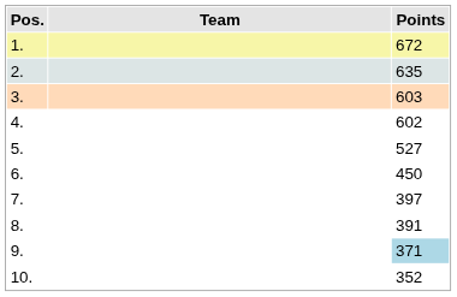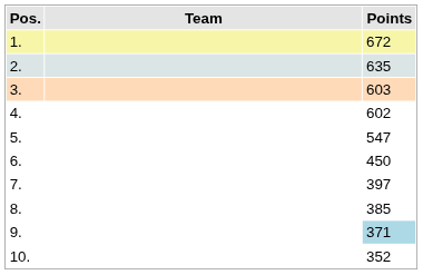 <table cellspacing="1" cellpadding="3" style="border:1px solid #aaa; font-size:90%;">
 <tr style="background:#e4e4e4;">
 <th style="width:10px;">Pos.</th>
 <th style="width:300px;">Team</th>
 <th style="width:45px;">Points</th>
 </tr>
 <tr style="background:#f7f6a8;">
 <td>1.</td>
 <td align="left"><strong></strong></td>
 <td>672</td>
 </tr>
 <tr style="background:#dce5e5;">
 <td>2.</td>
 <td align="left"></td>
 <td>635</td>
 </tr>
 <tr style="background:#ffdab9;">
 <td>3.</td>
 <td align="left"></td>
 <td>603</td>
 </tr>
 <tr>
 <td>4.</td>
 <td align="left"></td>
 <td>602</td>
 </tr>
 <tr>
 <td>5.</td>
 <td align="left"></td>
-<td>527</td>
+<td>547</td>
 </tr>
 <tr>
 <td>6.</td>
 <td align="left"></td>
 <td>450</td>
 </tr>
 <tr>
 <td>7.</td>
 <td align="left"></td>
 <td>397</td>
 </tr>
 <tr>
 <td>8.</td>
 <td align="left"></td>
-<td>391</td>
+<td>385</td>
 </tr>
 <tr>
 <td>9.</td>
 <td align="left"></td>
 <td style="background: lightblue;">371</td>
 </tr>
 <tr>
 <td>10.</td>
 <td align="left"></td>
 <td>352</td>
 </tr>
 </table>
